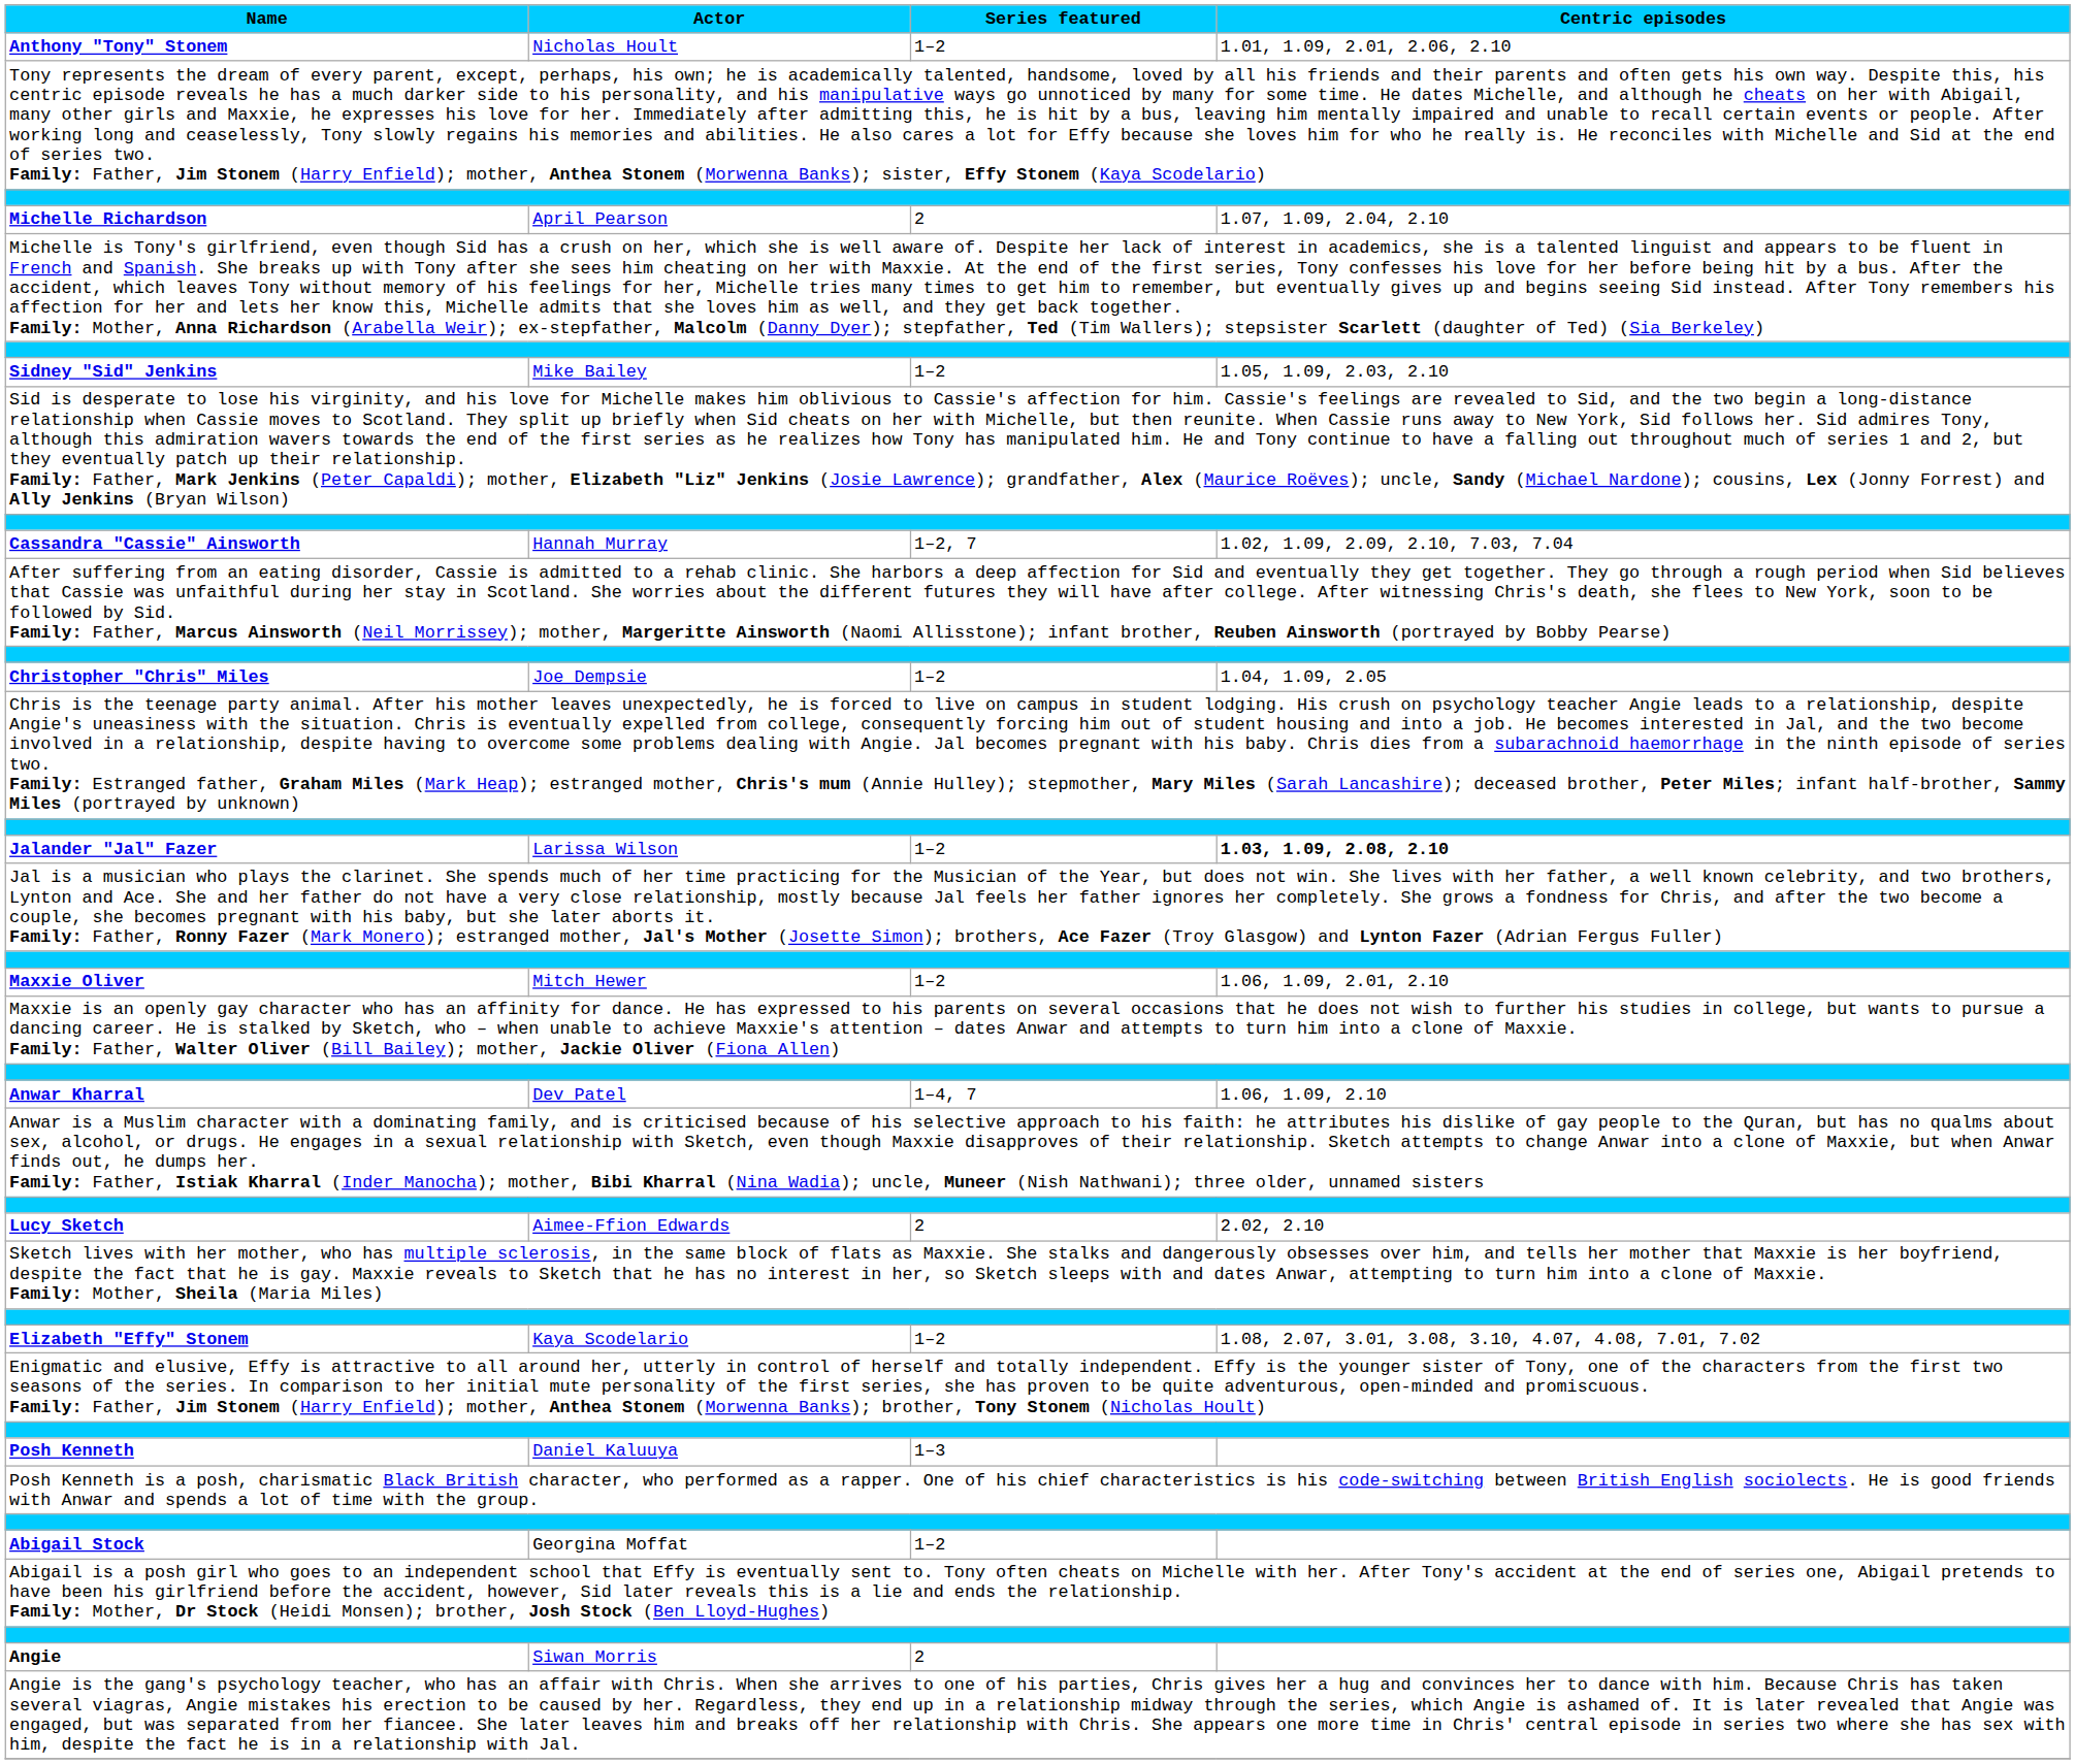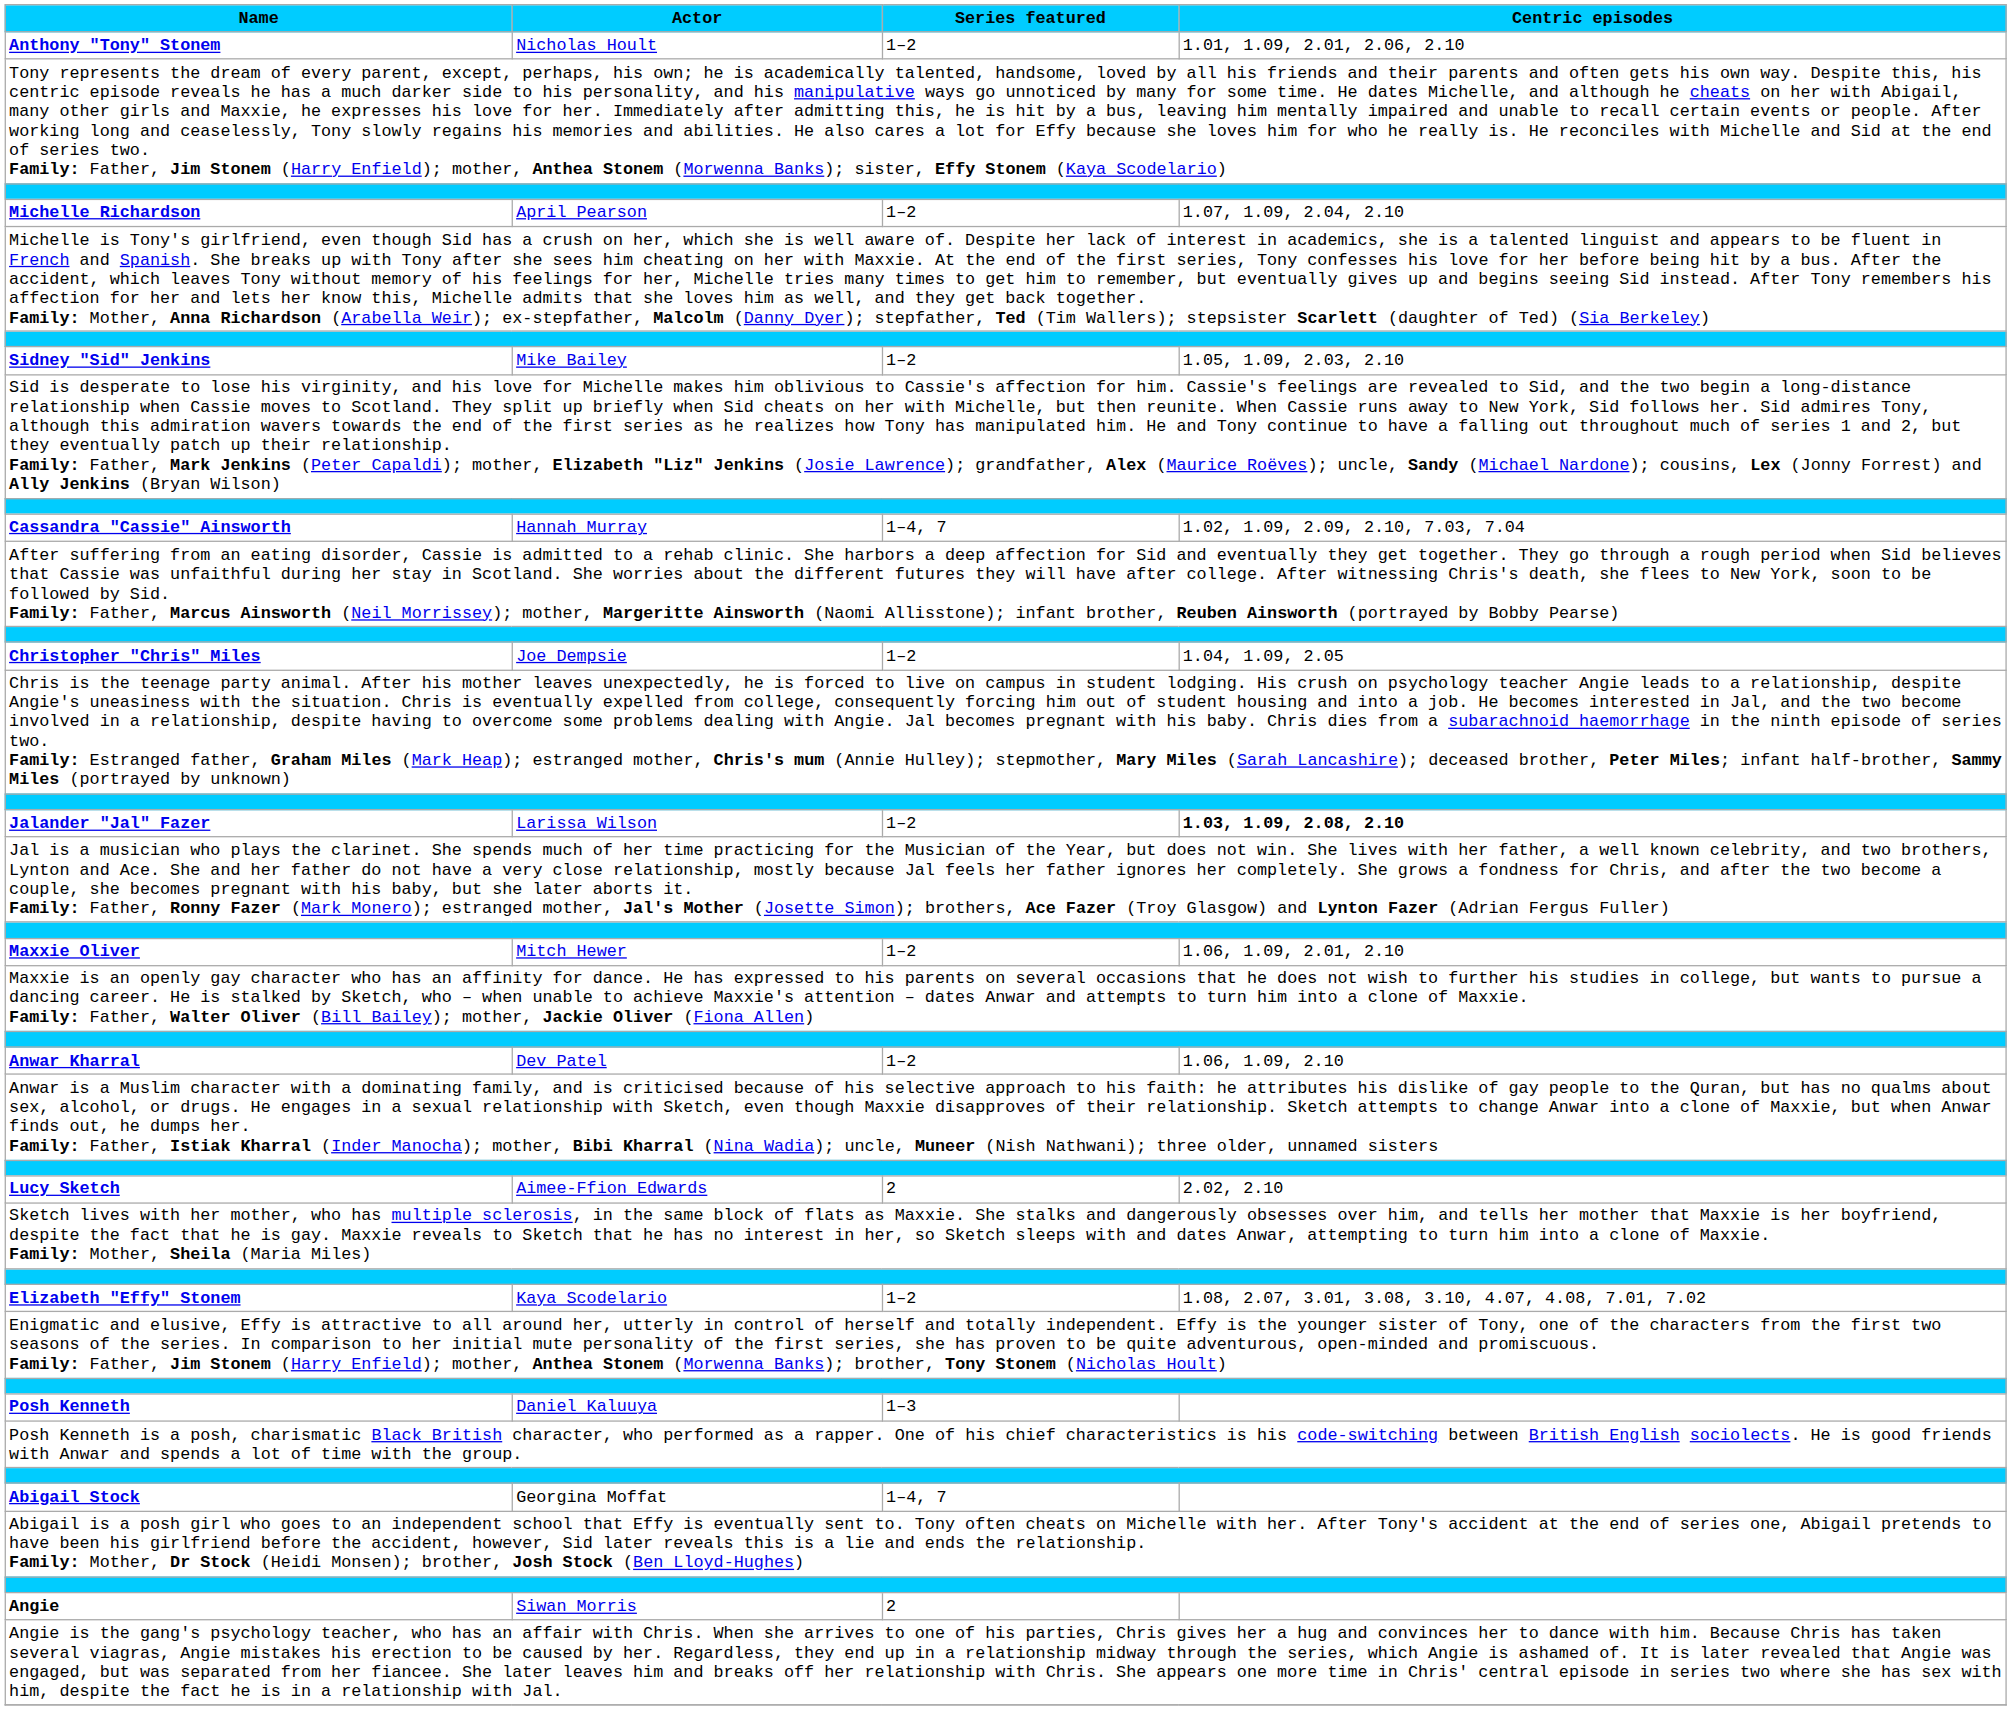 <table class="wikitable" style="width:98%; margin:auto; background-color:#FFFFFF">
 <tr style="color:black">
 <th style="background-color: #00CCFF;">Name</th>
 <th style="background-color: #00CCFF;">Actor</th>
 <th style="background-color: #00CCFF;">Series featured</th>
 <th style="background-color: #00CCFF;">Centric episodes</th>
 </tr>
 <tr>
 <td><strong><a href='#'>Anthony "Tony" Stonem</a></strong></td>
 <td><a href='#'>Nicholas Hoult</a></td>
 <td>1–2</td>
 <td>1.01, 1.09, 2.01, 2.06, 2.10</td>
 </tr>
 <tr>
 <td colspan="4" height="6">Tony represents the dream of every parent, except, perhaps, his own; he is academically talented, handsome, loved by all his friends and their parents and often gets his own way. Despite this, his centric episode reveals he has a much darker side to his personality, and his <a href='#'>manipulative</a> ways go unnoticed by many for some time. He dates Michelle, and although he <a href='#'>cheats</a> on her with Abigail, many other girls and Maxxie, he expresses his love for her. Immediately after admitting this, he is hit by a bus, leaving him mentally impaired and unable to recall certain events or people. After working long and ceaselessly, Tony slowly regains his memories and abilities. He also cares a lot for Effy because she loves him for who he really is. He reconciles with Michelle and Sid at the end of series two.<br><strong>Family:</strong> Father, <strong>Jim Stonem</strong> (<a href='#'>Harry Enfield</a>); mother, <strong>Anthea Stonem</strong> (<a href='#'>Morwenna Banks</a>); sister, <strong>Effy Stonem</strong> (<a href='#'>Kaya Scodelario</a>)</td>
 </tr>
 <tr>
 <td colspan="4" height="6" bgcolor="#00CCFF"></td>
 </tr>
 <tr>
 <td><strong><a href='#'>Michelle Richardson</a></strong></td>
 <td><a href='#'>April Pearson</a></td>
-<td>2</td>
+<td>1–2</td>
 <td>1.07, 1.09, 2.04, 2.10</td>
 </tr>
 <tr>
 <td colspan="4" height="6">Michelle is Tony's girlfriend, even though Sid has a crush on her, which she is well aware of. Despite her lack of interest in academics, she is a talented linguist and appears to be fluent in <a href='#'>French</a> and <a href='#'>Spanish</a>. She breaks up with Tony after she sees him cheating on her with Maxxie. At the end of the first series, Tony confesses his love for her before being hit by a bus. After the accident, which leaves Tony without memory of his feelings for her, Michelle tries many times to get him to remember, but eventually gives up and begins seeing Sid instead. After Tony remembers his affection for her and lets her know this, Michelle admits that she loves him as well, and they get back together.<br><strong>Family:</strong> Mother, <strong>Anna Richardson</strong> (<a href='#'>Arabella Weir</a>); ex-stepfather, <strong>Malcolm</strong> (<a href='#'>Danny Dyer</a>); stepfather, <strong>Ted</strong> (Tim Wallers); stepsister <strong>Scarlett</strong> (daughter of Ted) (<a href='#'>Sia Berkeley</a>)</td>
 </tr>
 <tr>
 <td colspan="4" height="6" bgcolor="#00CCFF"></td>
 </tr>
 <tr>
 <td><strong><a href='#'>Sidney "Sid" Jenkins</a></strong></td>
 <td><a href='#'>Mike Bailey</a></td>
 <td>1–2</td>
 <td>1.05, 1.09, 2.03, 2.10</td>
 </tr>
 <tr>
 <td colspan="4" height="6">Sid is desperate to lose his virginity, and his love for Michelle makes him oblivious to Cassie's affection for him. Cassie's feelings are revealed to Sid, and the two begin a long-distance relationship when Cassie moves to Scotland. They split up briefly when Sid cheats on her with Michelle, but then reunite. When Cassie runs away to New York, Sid follows her. Sid admires Tony, although this admiration wavers towards the end of the first series as he realizes how Tony has manipulated him. He and Tony continue to have a falling out throughout much of series 1 and 2, but they eventually patch up their relationship.<br><strong>Family:</strong> Father, <strong>Mark Jenkins</strong> (<a href='#'>Peter Capaldi</a>); mother, <strong>Elizabeth "Liz" Jenkins</strong> (<a href='#'>Josie Lawrence</a>); grandfather, <strong>Alex</strong> (<a href='#'>Maurice Roëves</a>); uncle, <strong>Sandy</strong> (<a href='#'>Michael Nardone</a>); cousins, <strong>Lex</strong> (Jonny Forrest) and <strong>Ally Jenkins</strong> (Bryan Wilson)</td>
 </tr>
 <tr>
 <td colspan="4" height="6" bgcolor="#00CCFF"></td>
 </tr>
 <tr>
 <td><strong><a href='#'>Cassandra "Cassie" Ainsworth</a></strong></td>
 <td><a href='#'>Hannah Murray</a></td>
-<td>1–2, 7</td>
+<td>1–4, 7</td>
 <td>1.02, 1.09, 2.09, 2.10, 7.03, 7.04</td>
 </tr>
 <tr>
 <td colspan="4" height="6">After suffering from an eating disorder, Cassie is admitted to a rehab clinic. She harbors a deep affection for Sid and eventually they get together. They go through a rough period when Sid believes that Cassie was unfaithful during her stay in Scotland. She worries about the different futures they will have after college. After witnessing Chris's death, she flees to New York, soon to be followed by Sid.<br><strong>Family:</strong> Father, <strong>Marcus Ainsworth</strong> (<a href='#'>Neil Morrissey</a>); mother, <strong>Margeritte Ainsworth</strong> (Naomi Allisstone); infant brother, <strong>Reuben Ainsworth</strong> (portrayed by Bobby Pearse)</td>
 </tr>
 <tr>
 <td colspan="4" height="6" bgcolor="#00CCFF"></td>
 </tr>
 <tr>
 <td><strong><a href='#'>Christopher "Chris" Miles</a></strong></td>
 <td><a href='#'>Joe Dempsie</a></td>
 <td>1–2</td>
 <td>1.04, 1.09, 2.05</td>
 </tr>
 <tr>
 <td colspan="4" height="6">Chris is the teenage party animal. After his mother leaves unexpectedly, he is forced to live on campus in student lodging. His crush on psychology teacher Angie leads to a relationship, despite Angie's uneasiness with the situation. Chris is eventually expelled from college, consequently forcing him out of student housing and into a job. He becomes interested in Jal, and the two become involved in a relationship, despite having to overcome some problems dealing with Angie. Jal becomes pregnant with his baby. Chris dies from a <a href='#'>subarachnoid haemorrhage</a> in the ninth episode of series two.<br><strong>Family:</strong> Estranged father, <strong>Graham Miles</strong> (<a href='#'>Mark Heap</a>); estranged mother, <strong>Chris's mum</strong> (Annie Hulley); stepmother, <strong>Mary Miles</strong> (<a href='#'>Sarah Lancashire</a>); deceased brother, <strong>Peter Miles</strong>; infant half-brother, <strong>Sammy Miles</strong> (portrayed by unknown)</td>
 </tr>
 <tr>
 <td colspan="4" height="6" bgcolor="#00CCFF"></td>
 </tr>
 <tr>
 <td><strong><a href='#'>Jalander "Jal" Fazer</a></strong></td>
 <td><a href='#'>Larissa Wilson</a></td>
 <td>1–2</td>
 <td><strong>1.03, 1.09, 2.08, 2.10</strong></td>
 </tr>
 <tr>
 <td colspan="4" height="6">Jal is a musician who plays the clarinet. She spends much of her time practicing for the Musician of the Year, but does not win. She lives with her father, a well known celebrity, and two brothers, Lynton and Ace. She and her father do not have a very close relationship, mostly because Jal feels her father ignores her completely. She grows a fondness for Chris, and after the two become a couple, she becomes pregnant with his baby, but she later aborts it.<br><strong>Family:</strong> Father, <strong>Ronny Fazer</strong> (<a href='#'>Mark Monero</a>); estranged mother, <strong>Jal's Mother</strong> (<a href='#'>Josette Simon</a>); brothers, <strong>Ace Fazer</strong> (Troy Glasgow) and <strong>Lynton Fazer</strong> (Adrian Fergus Fuller)</td>
 </tr>
 <tr>
 <td colspan="4" height="6" bgcolor="#00CCFF"></td>
 </tr>
 <tr>
 <td><strong><a href='#'>Maxxie Oliver</a></strong></td>
 <td><a href='#'>Mitch Hewer</a></td>
 <td>1–2</td>
 <td>1.06, 1.09, 2.01, 2.10</td>
 </tr>
 <tr>
 <td colspan="4" height="6">Maxxie is an openly gay character who has an affinity for dance. He has expressed to his parents on several occasions that he does not wish to further his studies in college, but wants to pursue a dancing career. He is stalked by Sketch, who – when unable to achieve Maxxie's attention – dates Anwar and attempts to turn him into a clone of Maxxie.<br><strong>Family:</strong> Father, <strong>Walter Oliver</strong> (<a href='#'>Bill Bailey</a>); mother, <strong>Jackie Oliver</strong> (<a href='#'>Fiona Allen</a>)</td>
 </tr>
 <tr>
 <td colspan="4" height="6" bgcolor="#00CCFF"></td>
 </tr>
 <tr>
 <td><strong><a href='#'>Anwar Kharral</a></strong></td>
 <td><a href='#'>Dev Patel</a></td>
-<td>1–4, 7</td>
+<td>1–2</td>
 <td>1.06, 1.09, 2.10</td>
 </tr>
 <tr>
 <td colspan="4" height="6">Anwar is a Muslim character with a dominating family, and is criticised because of his selective approach to his faith: he attributes his dislike of gay people to the Quran, but has no qualms about sex, alcohol, or drugs. He engages in a sexual relationship with Sketch, even though Maxxie disapproves of their relationship. Sketch attempts to change Anwar into a clone of Maxxie, but when Anwar finds out, he dumps her.<br><strong>Family:</strong> Father, <strong>Istiak Kharral</strong> (<a href='#'>Inder Manocha</a>); mother, <strong>Bibi Kharral</strong> (<a href='#'>Nina Wadia</a>); uncle, <strong>Muneer</strong> (Nish Nathwani); three older, unnamed sisters</td>
 </tr>
 <tr>
 <td colspan="4" height="6" bgcolor="#00CCFF"></td>
 </tr>
 <tr>
 <td><strong><a href='#'>Lucy Sketch</a></strong></td>
 <td><a href='#'>Aimee-Ffion Edwards</a></td>
 <td>2</td>
 <td>2.02, 2.10</td>
 </tr>
 <tr>
 <td colspan="4" height="6">Sketch lives with her mother, who has <a href='#'>multiple sclerosis</a>, in the same block of flats as Maxxie. She stalks and dangerously obsesses over him, and tells her mother that Maxxie is her boyfriend, despite the fact that he is gay. Maxxie reveals to Sketch that he has no interest in her, so Sketch sleeps with and dates Anwar, attempting to turn him into a clone of Maxxie.<br><strong>Family:</strong> Mother, <strong>Sheila</strong> (Maria Miles)</td>
 </tr>
 <tr>
 <td colspan="4" height="6" bgcolor="#00CCFF"></td>
 </tr>
 <tr>
 <td><strong><a href='#'>Elizabeth "Effy" Stonem</a></strong></td>
 <td><a href='#'>Kaya Scodelario</a></td>
 <td>1–2</td>
 <td>1.08, 2.07, 3.01, 3.08, 3.10, 4.07, 4.08, 7.01, 7.02</td>
 </tr>
 <tr>
 <td colspan="4" height="6">Enigmatic and elusive, Effy is attractive to all around her, utterly in control of herself and totally independent. Effy is the younger sister of Tony, one of the characters from the first two seasons of the series. In comparison to her initial mute personality of the first series, she has proven to be quite adventurous, open-minded and promiscuous.<br><strong>Family:</strong> Father, <strong>Jim Stonem</strong> (<a href='#'>Harry Enfield</a>); mother, <strong>Anthea Stonem</strong> (<a href='#'>Morwenna Banks</a>); brother, <strong>Tony Stonem</strong> (<a href='#'>Nicholas Hoult</a>)</td>
 </tr>
 <tr>
 <td colspan="4" height="6" bgcolor="#00CCFF"></td>
 </tr>
 <tr>
 <td><strong><a href='#'>Posh Kenneth</a></strong></td>
 <td><a href='#'>Daniel Kaluuya</a></td>
 <td>1–3</td>
 <td></td>
 </tr>
 <tr>
 <td colspan="4" height="6">Posh Kenneth is a posh, charismatic <a href='#'>Black British</a> character, who performed as a rapper. One of his chief characteristics is his <a href='#'>code-switching</a> between <a href='#'>British English</a> <a href='#'>sociolects</a>. He is good friends with Anwar and spends a lot of time with the group.</td>
 </tr>
 <tr>
 <td colspan="4" height="6" bgcolor="#00CCFF"></td>
 </tr>
 <tr>
 <td><strong><a href='#'>Abigail Stock</a></strong></td>
 <td>Georgina Moffat</td>
-<td>1–2</td>
+<td>1–4, 7</td>
 <td></td>
 </tr>
 <tr>
 <td colspan="4" height="6">Abigail is a posh girl who goes to an independent school that Effy is eventually sent to. Tony often cheats on Michelle with her. After Tony's accident at the end of series one, Abigail pretends to have been his girlfriend before the accident, however, Sid later reveals this is a lie and ends the relationship.<br><strong>Family:</strong> Mother, <strong>Dr Stock</strong> (Heidi Monsen);  brother, <strong>Josh Stock</strong> (<a href='#'>Ben Lloyd-Hughes</a>)</td>
 </tr>
 <tr>
 <td colspan="4" height="6" bgcolor="#00CCFF"></td>
 </tr>
 <tr>
 <td><strong>Angie</strong></td>
 <td><a href='#'>Siwan Morris</a></td>
 <td>2</td>
 <td></td>
 </tr>
 <tr>
 <td colspan="4" height="6">Angie is the gang's psychology teacher, who has an affair with Chris. When she arrives to one of his parties, Chris gives her a hug and convinces her to dance with him. Because Chris has taken several viagras, Angie mistakes his erection to be caused by her. Regardless, they end up in a relationship midway through the series, which Angie is ashamed of. It is later revealed that Angie was engaged, but was separated from her fiancee. She later leaves him and breaks off her relationship with Chris. She appears one more time in Chris' central episode in series two where she has sex with him, despite the fact he is in a relationship with Jal.</td>
 </tr>
 <tr>
 </tr>
 </table>
